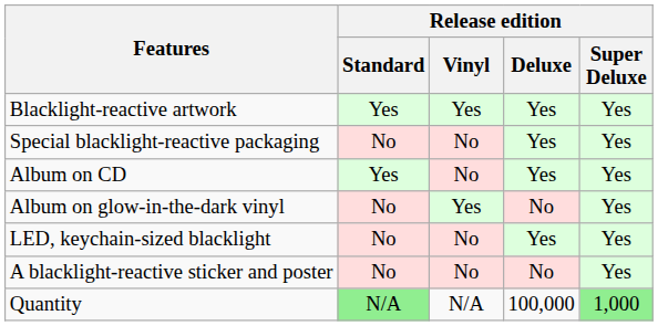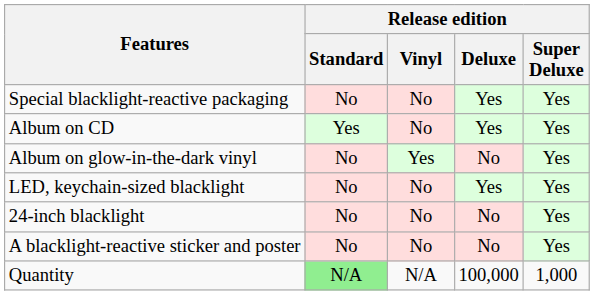 <table class="wikitable" style="text-align:center;">
 <tr>
 <th rowspan="2">Features</th>
 <th colspan="4">Release edition</th>
 </tr>
 <tr>
 <th style="width:50px;">Standard</th>
 <th style="width:50px;">Vinyl</th>
 <th style="width:50px;">Deluxe</th>
 <th style="width:50px;">Super Deluxe</th>
-</tr>
-<tr>
-<td style="text-align:left;">Blacklight-reactive artwork</td>
-<td style="background:#dfd;">Yes</td>
-<td style="background:#dfd;">Yes</td>
-<td style="background:#dfd;">Yes</td>
-<td style="background:#dfd;">Yes</td>
 </tr>
 <tr>
 <td style="text-align:left;">Special blacklight-reactive packaging</td>
 <td style="background:#fdd;">No</td>
 <td style="background:#fdd;">No</td>
 <td style="background:#dfd;">Yes</td>
 <td style="background:#dfd;">Yes</td>
 </tr>
 <tr>
 <td style="text-align:left;">Album on CD</td>
 <td style="background:#dfd;">Yes</td>
 <td style="background:#fdd;">No</td>
 <td style="background:#dfd;">Yes</td>
 <td style="background:#dfd;">Yes</td>
 </tr>
 <tr>
 <td style="text-align:left;">Album on glow-in-the-dark vinyl</td>
 <td style="background:#fdd;">No</td>
 <td style="background:#dfd;">Yes</td>
 <td style="background:#fdd;">No</td>
 <td style="background:#dfd;">Yes</td>
 </tr>
 <tr>
 <td style="text-align:left;">LED, keychain-sized blacklight</td>
 <td style="background:#fdd;">No</td>
 <td style="background:#fdd;">No</td>
 <td style="background:#dfd;">Yes</td>
 <td style="background:#dfd;">Yes</td>
 </tr>
 <tr>
+<td style="text-align:left;">24-inch blacklight</td>
+<td style="background:#fdd;">No</td>
+<td style="background:#fdd;">No</td>
+<td style="background:#fdd;">No</td>
+<td style="background:#dfd;">Yes</td>
+</tr>
+<tr>
 <td style="text-align:left;">A blacklight-reactive sticker and poster</td>
 <td style="background:#fdd;">No</td>
 <td style="background:#fdd;">No</td>
 <td style="background:#fdd;">No</td>
 <td style="background:#dfd;">Yes</td>
 </tr>
 <tr>
 <td style="text-align:left;">Quantity</td>
 <td style="background: lightgreen;">N/A</td>
 <td>N/A</td>
 <td>100,000</td>
-<td style="background: lightgreen;">1,000</td>
+<td>1,000</td>
 </tr>
 </table>
